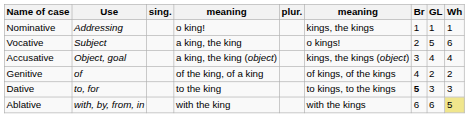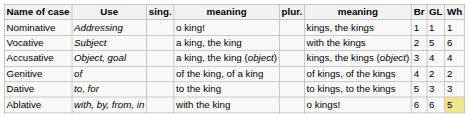 <table class="wikitable sortable">
 <tr>
 <th class=unsortable>Name of case</th>
 <th class=unsortable>Use</th>
 <th class=unsortable>sing.</th>
 <th class=unsortable>meaning</th>
 <th class=unsortable>plur.</th>
 <th class=unsortable>meaning</th>
 <th>Br</th>
 <th>GL</th>
 <th>Wh</th>
 </tr>
 <tr>
 <td>Nominative</td>
 <td><em>Addressing</em></td>
 <td><strong></strong></td>
 <td>o king!</td>
 <td><strong></strong></td>
 <td>kings, the kings</td>
 <td>1</td>
 <td>1</td>
 <td>1</td>
 </tr>
 <tr>
 <td>Vocative</td>
 <td><em>Subject</em></td>
 <td><strong></strong></td>
 <td>a king, the king</td>
 <td><strong></strong></td>
-<td>o kings!</td>
+<td>with the kings</td>
 <td>2</td>
 <td>5</td>
 <td>6</td>
 </tr>
 <tr>
 <td>Accusative</td>
 <td><em>Object, goal</em></td>
 <td><strong></strong></td>
 <td>a king, the king (<em>object</em>)</td>
 <td><strong></strong></td>
 <td>kings, the kings (<em>object</em>)</td>
 <td>3</td>
 <td>4</td>
 <td>4</td>
 </tr>
 <tr>
 <td>Genitive</td>
 <td><em>of</em></td>
 <td><strong></strong></td>
 <td>of the king, of a king</td>
 <td><strong></strong></td>
 <td>of kings, of the kings</td>
 <td>4</td>
 <td>2</td>
 <td>2</td>
 </tr>
 <tr>
 <td>Dative</td>
 <td><em>to, for</em></td>
 <td><strong></strong></td>
 <td>to the king</td>
 <td><strong></strong></td>
 <td>to kings, to the kings</td>
-<td><strong>5</strong></td>
+<td>5</td>
 <td>3</td>
 <td>3</td>
 </tr>
 <tr>
 <td>Ablative</td>
 <td><em>with, by, from, in</em></td>
 <td><strong></strong></td>
 <td>with the king</td>
 <td><strong></strong></td>
-<td>with the kings</td>
+<td>o kings!</td>
 <td>6</td>
 <td>6</td>
 <td style="background: khaki;">5</td>
 </tr>
 </table>
